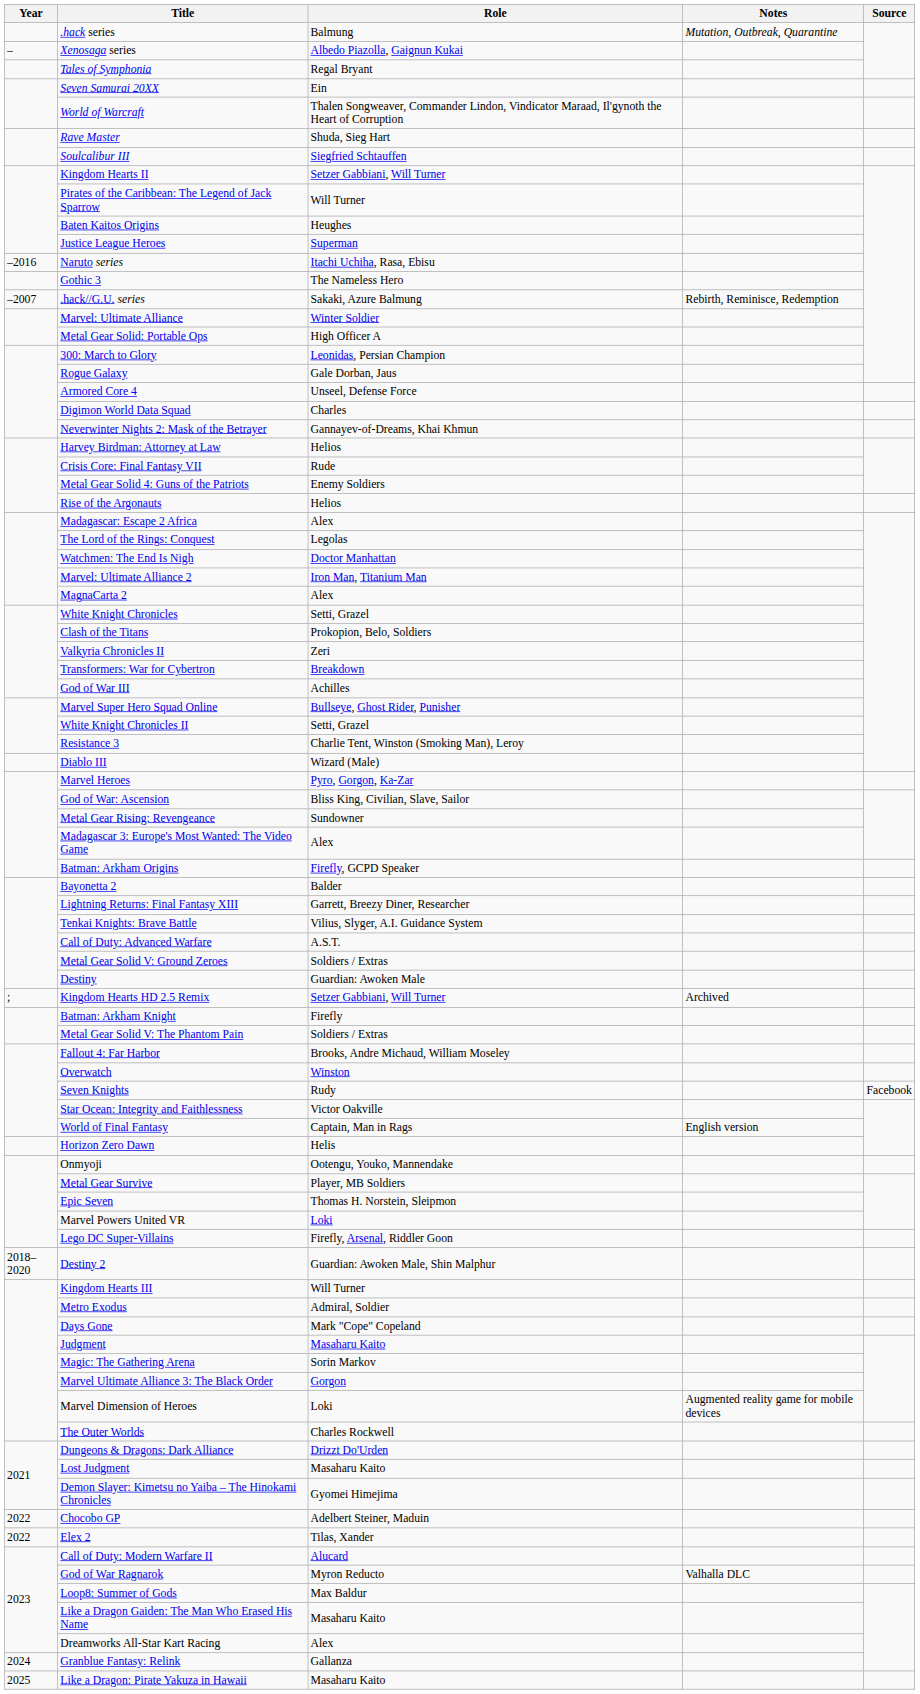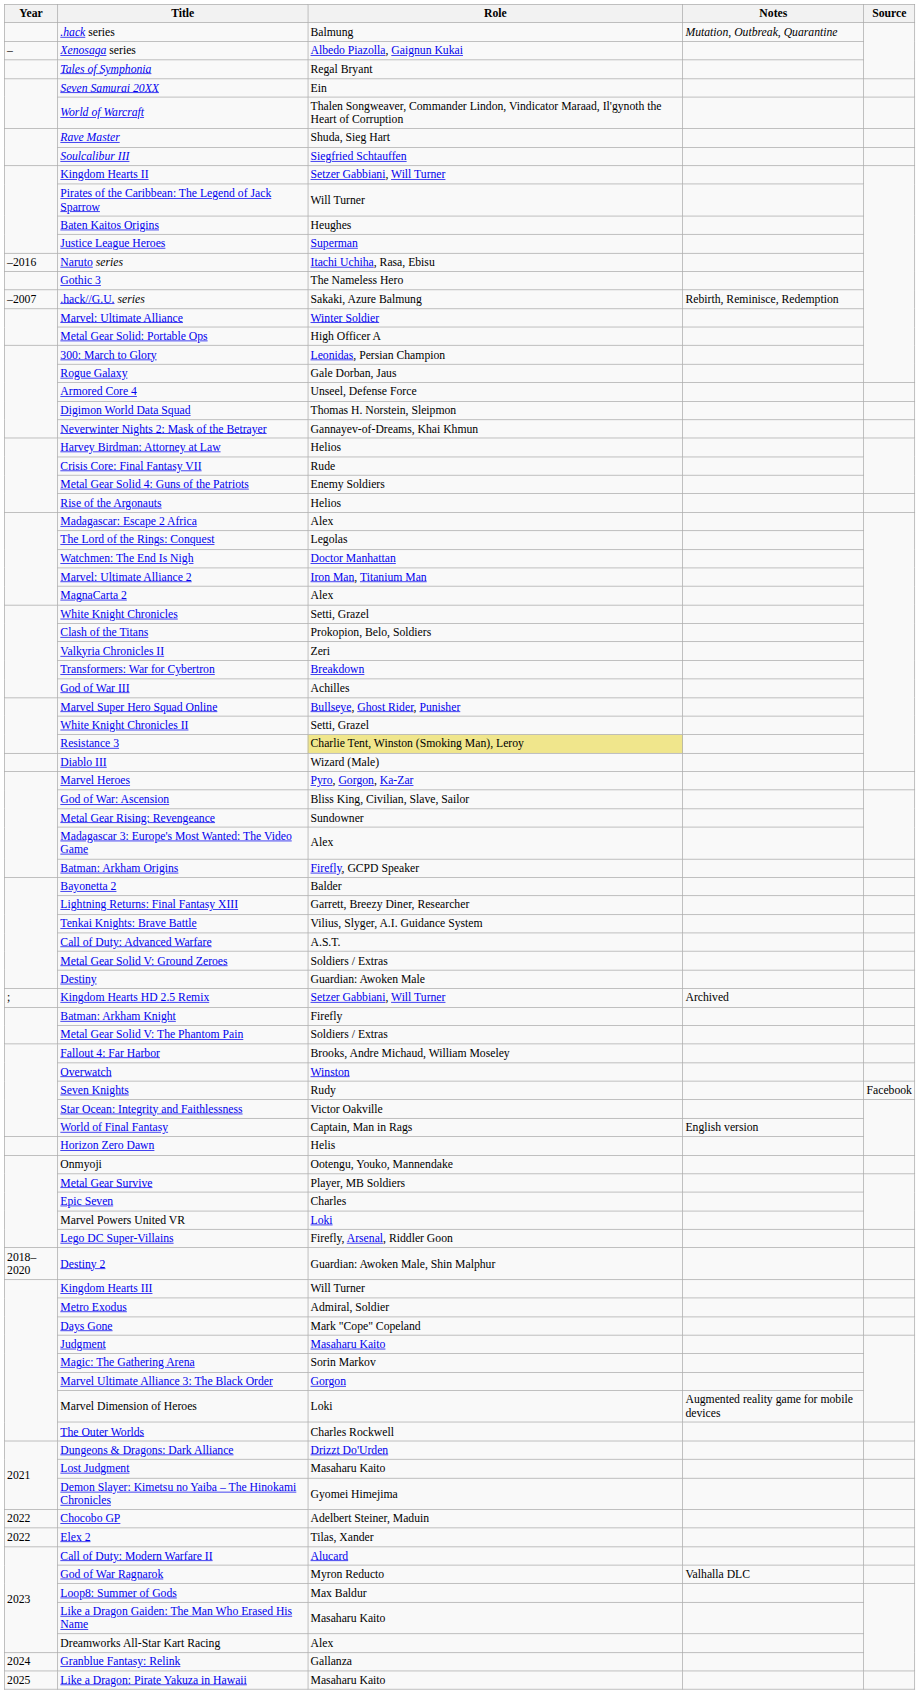 <table class="wikitable sortable plainrowheaders">
 <tr>
 <th>Year</th>
 <th>Title</th>
 <th>Role</th>
 <th class="unsortable">Notes</th>
 <th class="unsortable">Source</th>
 </tr>
 <tr>
 <td></td>
 <td><em><a href='#'>.hack</a></em> series</td>
 <td>Balmung</td>
 <td><em>Mutation</em>, <em>Outbreak</em>, <em>Quarantine</em></td>
 <td rowspan="3"></td>
 </tr>
 <tr>
 <td>–</td>
 <td><em><a href='#'>Xenosaga</a></em> series</td>
 <td><a href='#'>Albedo Piazolla</a>, <a href='#'>Gaignun Kukai</a></td>
 <td></td>
 </tr>
 <tr>
 <td></td>
 <td><em><a href='#'>Tales of Symphonia</a></em></td>
 <td>Regal Bryant</td>
 <td></td>
 </tr>
 <tr>
 <td rowspan="2"></td>
 <td><em><a href='#'>Seven Samurai 20XX</a></em></td>
 <td>Ein</td>
 <td></td>
 <td></td>
 </tr>
 <tr>
 <td><em><a href='#'>World of Warcraft</a></em></td>
 <td>Thalen Songweaver, Commander Lindon, Vindicator Maraad, Il'gynoth the Heart of Corruption</td>
 <td></td>
 <td> </td>
 </tr>
 <tr>
 <td rowspan="2"></td>
 <td><em><a href='#'>Rave Master</a></em></td>
 <td>Shuda, Sieg Hart</td>
 <td></td>
 <td></td>
 </tr>
 <tr>
 <td><em><a href='#'>Soulcalibur III</a></em></td>
 <td><a href='#'>Siegfried Schtauffen</a><em></td>
 <td></td>
 <td></td>
 </tr>
 <tr>
 <td rowspan="4"></td>
 <td></em><a href='#'>Kingdom Hearts II</a><em></td>
 <td><a href='#'>Setzer Gabbiani</a>, <a href='#'>Will Turner</a></td>
 <td></td>
 <td rowspan="11"></td>
 </tr>
 <tr>
 <td></em><a href='#'>Pirates of the Caribbean: The Legend of Jack Sparrow</a><em></td>
 <td>Will Turner</td>
 <td></td>
 </tr>
 <tr>
 <td></em><a href='#'>Baten Kaitos Origins</a><em></td>
 <td>Heughes</td>
 <td></td>
 </tr>
 <tr>
 <td></em><a href='#'>Justice League Heroes</a><em></td>
 <td><a href='#'>Superman</a></td>
 <td></td>
 </tr>
 <tr>
 <td>–2016</td>
 <td></em><a href='#'>Naruto</a><em> series</td>
 <td><a href='#'>Itachi Uchiha</a>, Rasa, Ebisu</td>
 <td></td>
 </tr>
 <tr>
 <td></td>
 <td></em><a href='#'>Gothic 3</a><em></td>
 <td>The Nameless Hero</td>
 <td></td>
 </tr>
 <tr>
 <td>–2007</td>
 <td></em><a href='#'>.hack//G.U.</a><em> series</td>
 <td>Sakaki, Azure Balmung</td>
 <td></em>Rebirth<em>, </em>Reminisce<em>, </em>Redemption<em></td>
 </tr>
 <tr>
 <td rowspan="2"></td>
 <td></em><a href='#'>Marvel: Ultimate Alliance</a><em></td>
 <td><a href='#'>Winter Soldier</a></td>
 <td></td>
 </tr>
 <tr>
 <td></em><a href='#'>Metal Gear Solid: Portable Ops</a><em></td>
 <td>High Officer A</td>
 <td></td>
 </tr>
 <tr>
 <td rowspan="5"></td>
 <td></em><a href='#'>300: March to Glory</a><em></td>
 <td><a href='#'>Leonidas</a>, Persian Champion</td>
 <td></td>
 </tr>
 <tr>
 <td></em><a href='#'>Rogue Galaxy</a><em></td>
 <td>Gale Dorban, Jaus</td>
 <td></td>
 </tr>
 <tr>
 <td></em><a href='#'>Armored Core 4</a><em></td>
 <td>Unseel, Defense Force</td>
 <td></td>
 <td></td>
 </tr>
 <tr>
 <td></em><a href='#'>Digimon World Data Squad</a><em></td>
-<td>Charles</td>
+<td>Thomas H. Norstein, Sleipmon</td>
 <td></td>
 <td></td>
 </tr>
 <tr>
 <td></em><a href='#'>Neverwinter Nights 2: Mask of the Betrayer</a><em></td>
 <td>Gannayev-of-Dreams, Khai Khmun</td>
 <td></td>
 <td></td>
 </tr>
 <tr>
 <td rowspan="4"></td>
 <td></em><a href='#'>Harvey Birdman: Attorney at Law</a><em></td>
 <td>Helios</td>
 <td></td>
 <td rowspan="3"></td>
 </tr>
 <tr>
 <td></em><a href='#'>Crisis Core: Final Fantasy VII</a><em></td>
 <td>Rude</td>
 <td></td>
 </tr>
 <tr>
 <td></em><a href='#'>Metal Gear Solid 4: Guns of the Patriots</a><em></td>
 <td>Enemy Soldiers</td>
 <td></td>
 </tr>
 <tr>
 <td></em><a href='#'>Rise of the Argonauts</a><em></td>
 <td>Helios</td>
 <td></td>
 <td> </td>
 </tr>
 <tr>
 <td rowspan="5"></td>
 <td></em><a href='#'>Madagascar: Escape 2 Africa</a><em></td>
 <td>Alex</td>
 <td></td>
 <td rowspan="14"></td>
 </tr>
 <tr>
 <td></em><a href='#'>The Lord of the Rings: Conquest</a><em></td>
 <td>Legolas</td>
 <td></td>
 </tr>
 <tr>
 <td></em><a href='#'>Watchmen: The End Is Nigh</a><em></td>
 <td><a href='#'>Doctor Manhattan</a></td>
 <td></td>
 </tr>
 <tr>
 <td></em><a href='#'>Marvel: Ultimate Alliance 2</a><em></td>
 <td><a href='#'>Iron Man</a>, <a href='#'>Titanium Man</a></td>
 <td></td>
 </tr>
 <tr>
 <td></em><a href='#'>MagnaCarta 2</a><em></td>
 <td>Alex</td>
 <td></td>
 </tr>
 <tr>
 <td rowspan="5"></td>
 <td></em><a href='#'>White Knight Chronicles</a><em></td>
 <td>Setti, Grazel</td>
 <td></td>
 </tr>
 <tr>
 <td></em><a href='#'>Clash of the Titans</a><em></td>
 <td>Prokopion, Belo, Soldiers</td>
 <td></td>
 </tr>
 <tr>
 <td></em><a href='#'>Valkyria Chronicles II</a><em></td>
 <td>Zeri</td>
 <td></td>
 </tr>
 <tr>
 <td></em><a href='#'>Transformers: War for Cybertron</a><em></td>
 <td><a href='#'>Breakdown</a></td>
 <td></td>
 </tr>
 <tr>
 <td></em><a href='#'>God of War III</a><em></td>
 <td>Achilles</td>
 <td></td>
 </tr>
 <tr>
 <td rowspan="3"></td>
 <td></em><a href='#'>Marvel Super Hero Squad Online</a><em></td>
 <td><a href='#'>Bullseye</a>, <a href='#'>Ghost Rider</a>, <a href='#'>Punisher</a></td>
 <td></td>
 </tr>
 <tr>
 <td></em><a href='#'>White Knight Chronicles II</a><em></td>
 <td>Setti, Grazel</td>
 <td></td>
 </tr>
 <tr>
 <td></em><a href='#'>Resistance 3</a><em></td>
-<td>Charlie Tent, Winston (Smoking Man), Leroy</td>
+<td style="background: khaki;">Charlie Tent, Winston (Smoking Man), Leroy</td>
 <td></td>
 </tr>
 <tr>
 <td></td>
 <td></em><a href='#'>Diablo III</a><em></td>
 <td>Wizard (Male)</td>
 <td></td>
 </tr>
 <tr>
 <td rowspan="5"></td>
 <td></em><a href='#'>Marvel Heroes</a><em></td>
 <td><a href='#'>Pyro</a>, <a href='#'>Gorgon</a>, <a href='#'>Ka-Zar</a></td>
 <td></td>
 <td></td>
 </tr>
 <tr>
 <td></em><a href='#'>God of War: Ascension</a><em></td>
 <td>Bliss King, Civilian, Slave, Sailor</td>
 <td></td>
 <td rowspan="3"></td>
 </tr>
 <tr>
 <td></em><a href='#'>Metal Gear Rising: Revengeance</a><em></td>
 <td>Sundowner</td>
 <td></td>
 </tr>
 <tr>
 <td></em><a href='#'>Madagascar 3: Europe's Most Wanted: The Video Game</a><em></td>
 <td>Alex</td>
 <td></td>
 </tr>
 <tr>
 <td></em><a href='#'>Batman: Arkham Origins</a><em></td>
 <td><a href='#'>Firefly</a>, GCPD Speaker</td>
 <td></td>
 <td></td>
 </tr>
 <tr>
 <td rowspan="6"></td>
 <td></em><a href='#'>Bayonetta 2</a><em></td>
 <td>Balder</td>
 <td></td>
 <td></td>
 </tr>
 <tr>
 <td></em><a href='#'>Lightning Returns: Final Fantasy XIII</a><em></td>
 <td>Garrett, Breezy Diner, Researcher</td>
 <td></td>
 <td></td>
 </tr>
 <tr>
 <td></em><a href='#'>Tenkai Knights: Brave Battle</a><em></td>
 <td>Vilius, Slyger, A.I. Guidance System</td>
 <td></td>
 <td></td>
 </tr>
 <tr>
 <td></em><a href='#'>Call of Duty: Advanced Warfare</a><em></td>
 <td>A.S.T.</td>
 <td></td>
 <td> </td>
 </tr>
 <tr>
 <td></em><a href='#'>Metal Gear Solid V: Ground Zeroes</a><em></td>
 <td>Soldiers / Extras</td>
 <td></td>
 <td></td>
 </tr>
 <tr>
 <td></em><a href='#'>Destiny</a><em></td>
 <td>Guardian: Awoken Male</td>
 <td></td>
 <td></td>
 </tr>
 <tr>
 <td>;<br></td>
 <td></em><a href='#'>Kingdom Hearts HD 2.5 Remix</a><em></td>
 <td><a href='#'>Setzer Gabbiani</a>, <a href='#'>Will Turner</a></td>
 <td>Archived</td>
 <td></td>
 </tr>
 <tr>
 <td rowspan="2"></td>
 <td></em><a href='#'>Batman: Arkham Knight</a><em></td>
 <td>Firefly</td>
 <td></td>
 <td></td>
 </tr>
 <tr>
 <td></em><a href='#'>Metal Gear Solid V: The Phantom Pain</a><em></td>
 <td>Soldiers / Extras</td>
 <td></td>
 <td></td>
 </tr>
 <tr>
 <td rowspan="5"></td>
 <td></em><a href='#'>Fallout 4: Far Harbor</a><em></td>
 <td>Brooks, Andre Michaud, William Moseley</td>
 <td></td>
 <td></td>
 </tr>
 <tr>
 <td></em><a href='#'>Overwatch</a><em></td>
 <td><a href='#'>Winston</a></td>
 <td></td>
 <td></td>
 </tr>
 <tr>
 <td></em><a href='#'>Seven Knights</a><em></td>
 <td>Rudy</td>
 <td></td>
 <td>Facebook</td>
 </tr>
 <tr>
 <td></em><a href='#'>Star Ocean: Integrity and Faithlessness</a><em></td>
 <td>Victor Oakville</td>
 <td></td>
 <td rowspan="3"></td>
 </tr>
 <tr>
 <td></em><a href='#'>World of Final Fantasy</a><em></td>
 <td>Captain, Man in Rags</td>
 <td>English version</td>
 </tr>
 <tr>
 <td></td>
 <td></em><a href='#'>Horizon Zero Dawn</a><em></td>
 <td>Helis</td>
 <td></td>
 </tr>
 <tr>
 <td rowspan="5"></td>
 <td></em>Onmyoji<em></td>
 <td>Ootengu, Youko, Mannendake</td>
 <td></td>
 <td></td>
 </tr>
 <tr>
 <td></em><a href='#'>Metal Gear Survive</a><em></td>
 <td>Player, MB Soldiers</td>
 <td></td>
 <td rowspan="3"></td>
 </tr>
 <tr>
 <td></em><a href='#'>Epic Seven</a><em></td>
-<td>Thomas H. Norstein, Sleipmon</td>
+<td>Charles</td>
 <td></td>
 </tr>
 <tr>
 <td></em>Marvel Powers United VR<em></td>
 <td><a href='#'>Loki</a></td>
 <td></td>
 </tr>
 <tr>
 <td></em><a href='#'>Lego DC Super-Villains</a><em></td>
 <td>Firefly, <a href='#'>Arsenal</a>, Riddler Goon</td>
 <td></td>
 <td></td>
 </tr>
 <tr>
 <td>2018–2020</td>
 <td></em><a href='#'>Destiny 2</a><em></td>
 <td>Guardian: Awoken Male, Shin Malphur</td>
 <td></td>
 <td></td>
 </tr>
 <tr>
 <td rowspan="8"></td>
 <td></em><a href='#'>Kingdom Hearts III</a><em></td>
 <td>Will Turner</td>
 <td></td>
 <td></td>
 </tr>
 <tr>
 <td></em><a href='#'>Metro Exodus</a><em></td>
 <td>Admiral, Soldier</td>
 <td></td>
 <td> </td>
 </tr>
 <tr>
 <td></em><a href='#'>Days Gone</a><em></td>
 <td>Mark "Cope" Copeland</td>
 <td></td>
 <td> </td>
 </tr>
 <tr>
 <td></em><a href='#'>Judgment</a><em></td>
 <td><a href='#'>Masaharu Kaito</a></td>
 <td></td>
 <td rowspan="4"></td>
 </tr>
 <tr>
 <td></em><a href='#'>Magic: The Gathering Arena</a><em></td>
 <td>Sorin Markov</td>
 <td></td>
 </tr>
 <tr>
 <td></em><a href='#'>Marvel Ultimate Alliance 3: The Black Order</a><em></td>
 <td><a href='#'>Gorgon</a></td>
 <td></td>
 </tr>
 <tr>
 <td></em>Marvel Dimension of Heroes<em></td>
 <td>Loki</td>
 <td>Augmented reality game for mobile devices</td>
 </tr>
 <tr>
 <td></em><a href='#'>The Outer Worlds</a><em></td>
 <td>Charles Rockwell</td>
 <td></td>
 <td></td>
 </tr>
 <tr>
 <td rowspan="3">2021</td>
 <td></em><a href='#'>Dungeons & Dragons: Dark Alliance</a><em></td>
 <td><a href='#'>Drizzt Do'Urden</a></td>
 <td></td>
 <td></td>
 </tr>
 <tr>
 <td></em><a href='#'>Lost Judgment</a><em></td>
 <td>Masaharu Kaito</td>
 <td></td>
 <td></td>
 </tr>
 <tr>
 <td></em><a href='#'>Demon Slayer: Kimetsu no Yaiba – The Hinokami Chronicles</a><em></td>
 <td>Gyomei Himejima</td>
 <td></td>
 <td></td>
 </tr>
 <tr>
 <td>2022</td>
 <td></em><a href='#'>Chocobo GP</a><em></td>
 <td>Adelbert Steiner, Maduin</td>
 <td></td>
 <td></td>
 </tr>
 <tr>
 <td>2022</td>
 <td></em><a href='#'>Elex 2</a><em></td>
 <td>Tilas, Xander</td>
 <td></td>
 </tr>
 <tr>
 <td rowspan="5">2023</td>
 <td></em><a href='#'>Call of Duty: Modern Warfare II</a><em></td>
 <td><a href='#'>Alucard</a></td>
 <td></td>
 <td></td>
 </tr>
 <tr>
 <td></em><a href='#'>God of War Ragnarok</a><em></td>
 <td>Myron Reducto</td>
 <td>Valhalla DLC</td>
 <td></td>
 </tr>
 <tr>
 <td></em><a href='#'>Loop8: Summer of Gods</a><em></td>
 <td>Max Baldur</td>
 <td></td>
 <td rowspan="4"></td>
 </tr>
 <tr>
 <td></em><a href='#'>Like a Dragon Gaiden: The Man Who Erased His Name</a><em></td>
 <td>Masaharu Kaito</td>
 <td></td>
 </tr>
 <tr>
 <td></em>Dreamworks All-Star Kart Racing<em></td>
 <td>Alex</td>
 <td></td>
 </tr>
 <tr>
 <td>2024</td>
 <td></em><a href='#'>Granblue Fantasy: Relink</a><em></td>
 <td>Gallanza</td>
 <td></td>
 </tr>
 <tr>
 <td>2025</td>
 <td><a href='#'></em>Like a Dragon: Pirate Yakuza in Hawaii<em></a></td>
 <td>Masaharu Kaito</td>
 <td></td>
 <td></td>
 </tr>
 </table>
